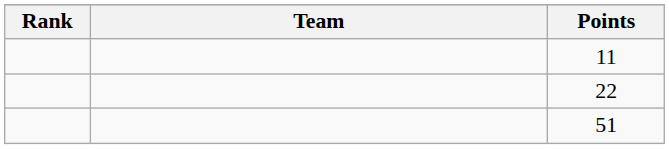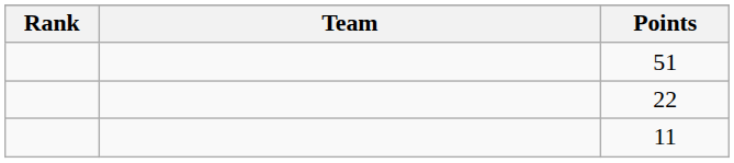 <table class="wikitable" width=55%>
 <tr>
 </tr>
 <tr>
 <th width=5%>Rank</th>
 <th width=40%>Team</th>
 <th width=10%>Points</th>
 </tr>
 <tr align="center">
 <td></td>
 <td align="left"></td>
-<td>11</td>
+<td>51</td>
 </tr>
 <tr align="center">
 <td></td>
 <td align="left"></td>
 <td>22</td>
 </tr>
 <tr align="center">
 <td></td>
 <td align="left"></td>
-<td>51</td>
+<td>11</td>
 </tr>
 </table>
